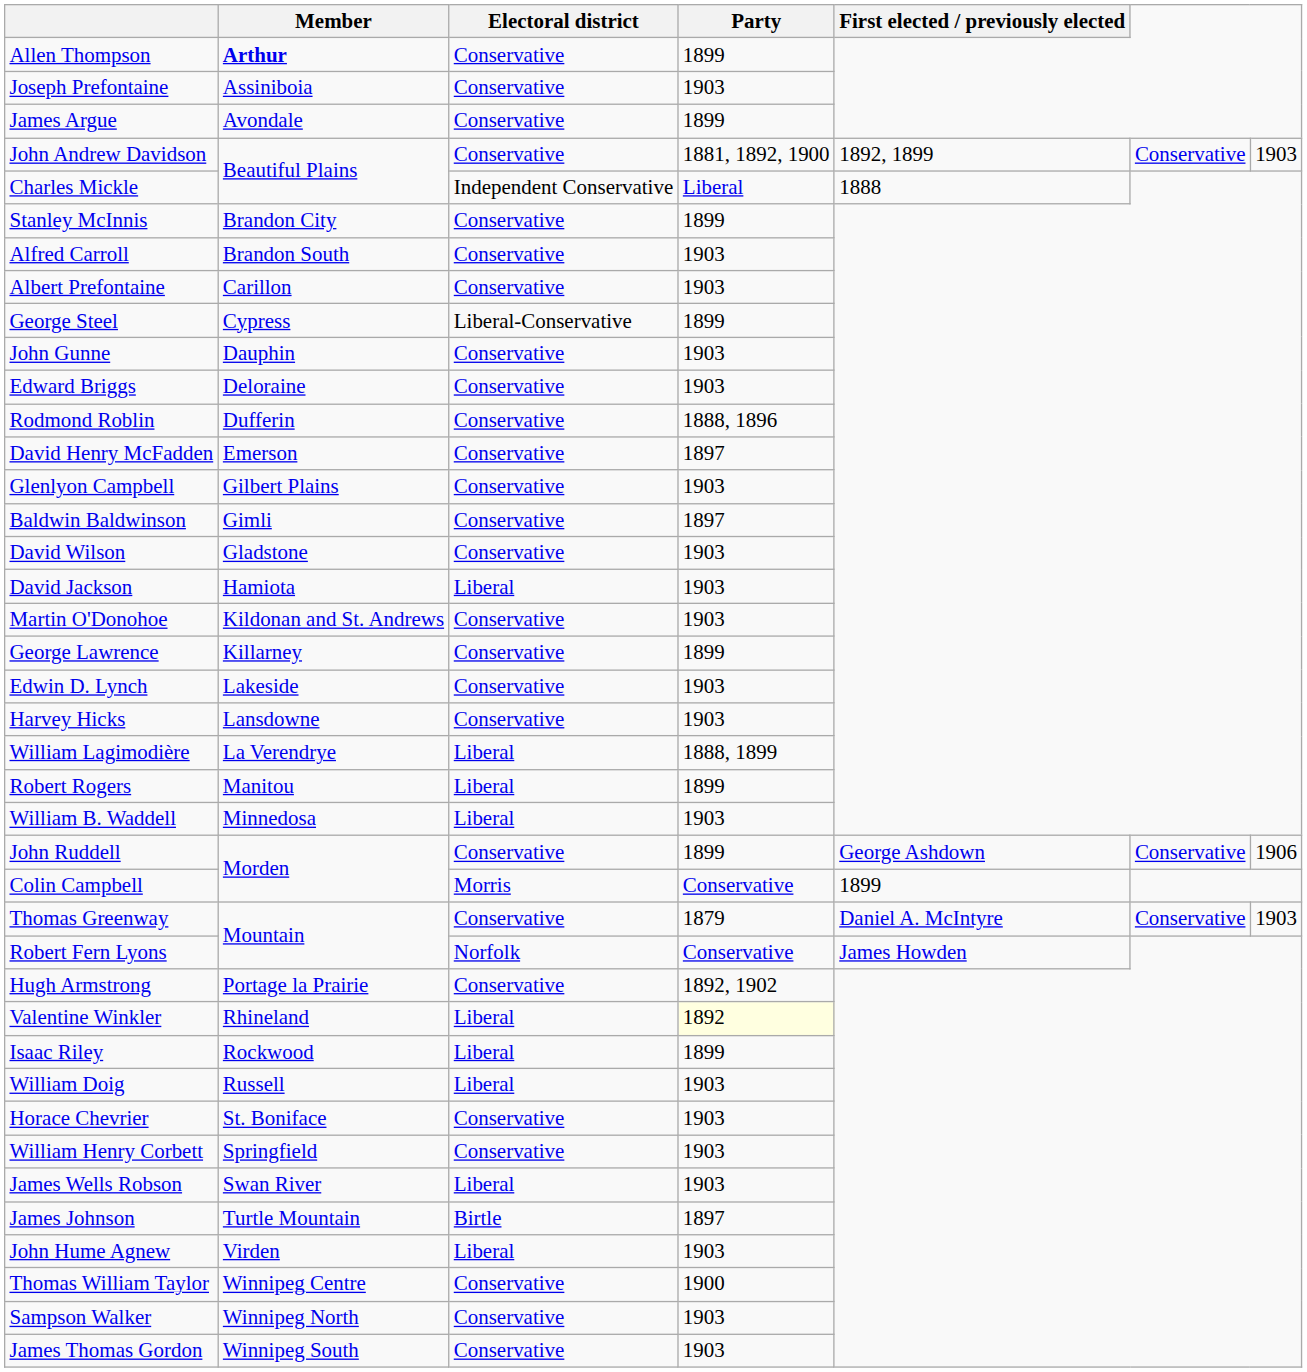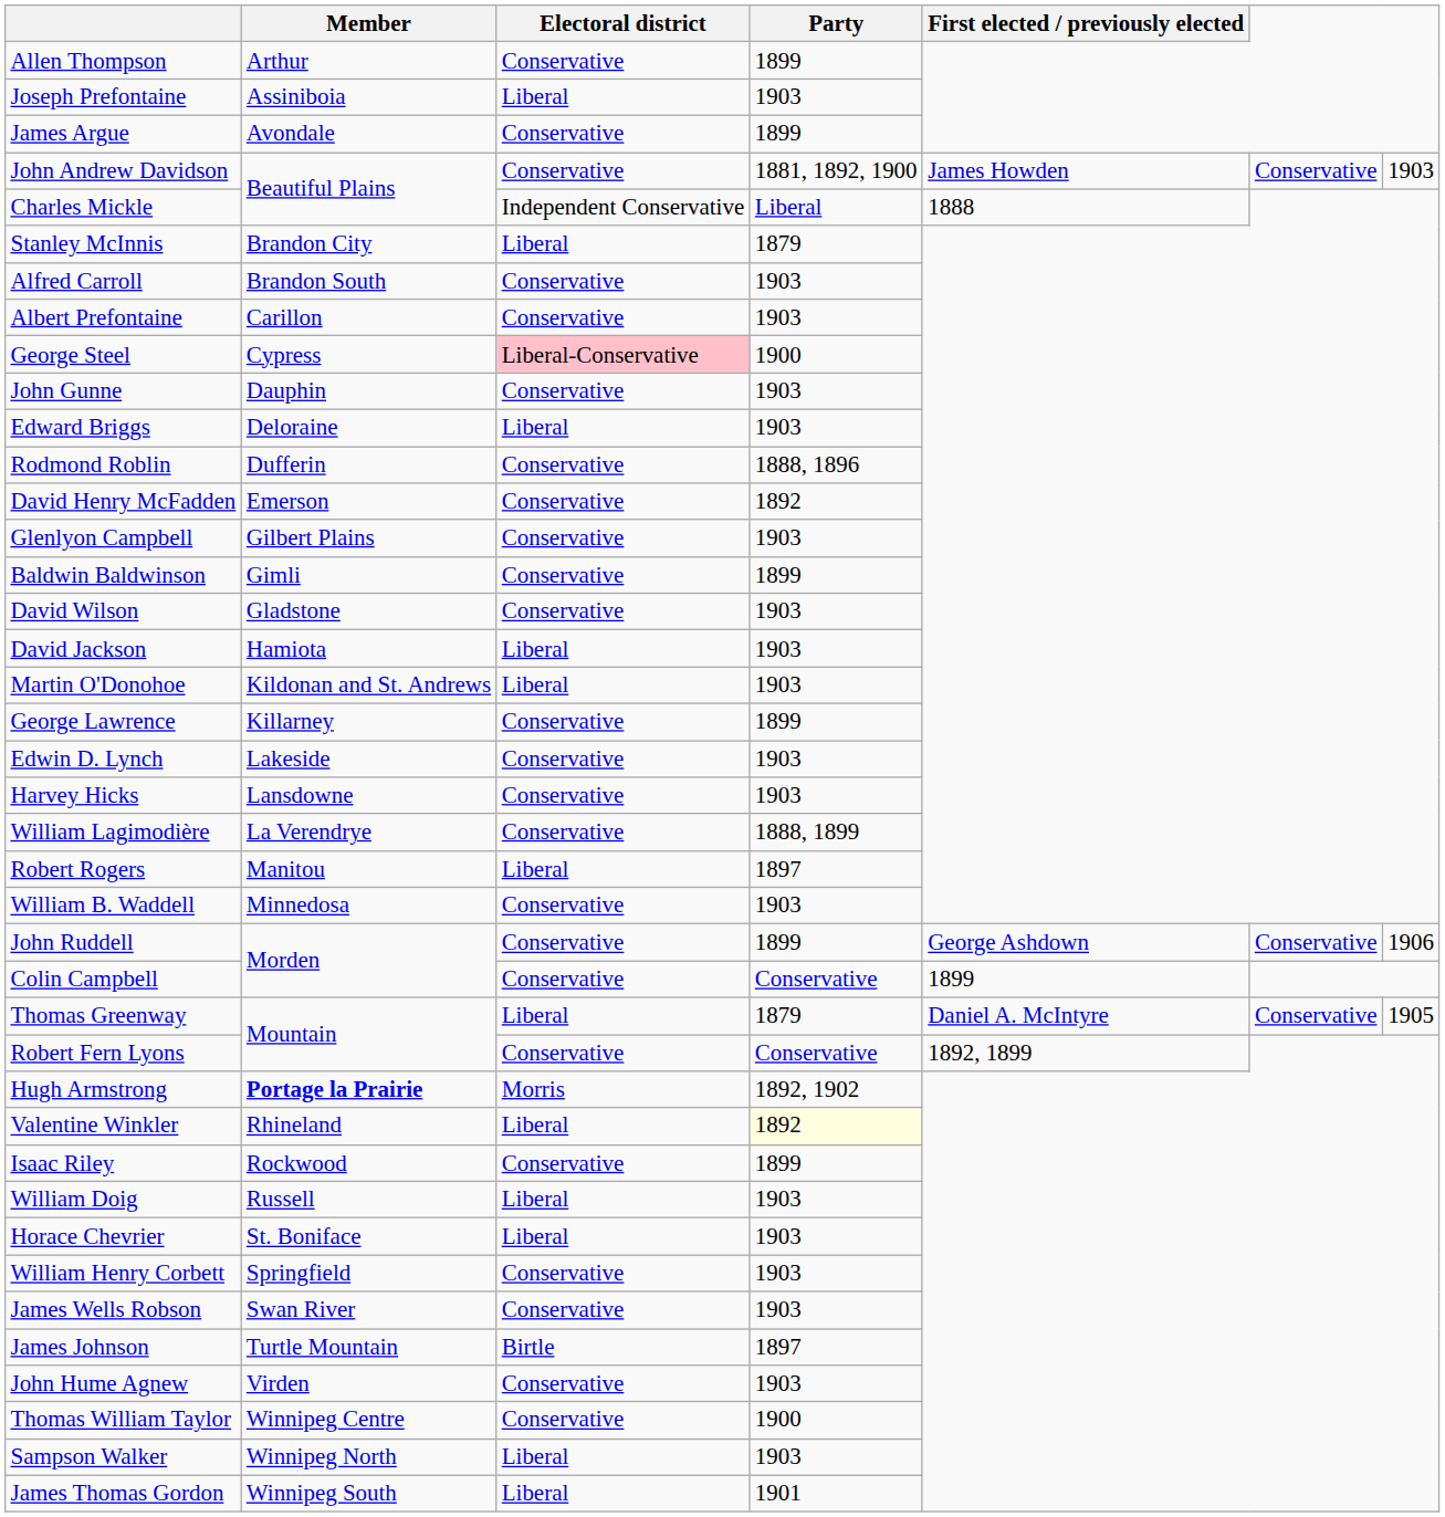 <table class="wikitable sortable">
 <tr>
 <th></th>
 <th>Member</th>
 <th>Electoral district</th>
 <th>Party</th>
 <th>First elected / previously elected</th>
 </tr>
 <tr>
 <td><a href='#'>Allen Thompson</a></td>
-<td><strong><a href='#'>Arthur</a></strong></td>
+<td><a href='#'>Arthur</a></td>
 <td><a href='#'>Conservative</a></td>
 <td>1899</td>
 </tr>
 <tr>
 <td><a href='#'>Joseph Prefontaine</a></td>
 <td><a href='#'>Assiniboia</a></td>
-<td><a href='#'>Conservative</a></td>
+<td><a href='#'>Liberal</a></td>
 <td>1903</td>
 </tr>
 <tr>
 <td><a href='#'>James Argue</a></td>
 <td><a href='#'>Avondale</a></td>
 <td><a href='#'>Conservative</a></td>
 <td>1899</td>
 </tr>
 <tr>
 <td><a href='#'>John Andrew Davidson</a></td>
 <td rowspan=2><a href='#'>Beautiful Plains</a></td>
 <td><a href='#'>Conservative</a></td>
 <td>1881, 1892, 1900<br></td>
-<td>1892, 1899</td>
+<td><a href='#'>James Howden</a></td>
 <td><a href='#'>Conservative</a></td>
 <td>1903</td>
 </tr>
 <tr>
 <td><a href='#'>Charles Mickle</a></td>
 <td>Independent Conservative</td>
 <td><a href='#'>Liberal</a></td>
 <td>1888</td>
 </tr>
 <tr>
 <td><a href='#'>Stanley McInnis</a></td>
 <td><a href='#'>Brandon City</a></td>
-<td><a href='#'>Conservative</a></td>
-<td>1899</td>
+<td><a href='#'>Liberal</a></td>
+<td>1879</td>
 </tr>
 <tr>
 <td><a href='#'>Alfred Carroll</a></td>
 <td><a href='#'>Brandon South</a></td>
 <td><a href='#'>Conservative</a></td>
 <td>1903</td>
 </tr>
 <tr>
 <td><a href='#'>Albert Prefontaine</a></td>
 <td><a href='#'>Carillon</a></td>
 <td><a href='#'>Conservative</a></td>
 <td>1903</td>
 </tr>
 <tr>
 <td><a href='#'>George Steel</a></td>
 <td><a href='#'>Cypress</a></td>
-<td>Liberal-Conservative</td>
-<td>1899</td>
+<td style="background: pink;">Liberal-Conservative</td>
+<td>1900</td>
 </tr>
 <tr>
 <td><a href='#'>John Gunne</a></td>
 <td><a href='#'>Dauphin</a></td>
 <td><a href='#'>Conservative</a></td>
 <td>1903</td>
 </tr>
 <tr>
 <td><a href='#'>Edward Briggs</a></td>
 <td><a href='#'>Deloraine</a></td>
-<td><a href='#'>Conservative</a></td>
+<td><a href='#'>Liberal</a></td>
 <td>1903</td>
 </tr>
 <tr>
 <td><a href='#'>Rodmond Roblin</a></td>
 <td><a href='#'>Dufferin</a></td>
 <td><a href='#'>Conservative</a></td>
 <td>1888, 1896</td>
 </tr>
 <tr>
 <td><a href='#'>David Henry McFadden</a></td>
 <td><a href='#'>Emerson</a></td>
 <td><a href='#'>Conservative</a></td>
-<td>1897</td>
+<td>1892</td>
 </tr>
 <tr>
 <td><a href='#'>Glenlyon Campbell</a></td>
 <td><a href='#'>Gilbert Plains</a></td>
 <td><a href='#'>Conservative</a></td>
 <td>1903</td>
 </tr>
 <tr>
 <td><a href='#'>Baldwin Baldwinson</a></td>
 <td><a href='#'>Gimli</a></td>
 <td><a href='#'>Conservative</a></td>
-<td>1897</td>
+<td>1899</td>
 </tr>
 <tr>
 <td><a href='#'>David Wilson</a></td>
 <td><a href='#'>Gladstone</a></td>
 <td><a href='#'>Conservative</a></td>
 <td>1903</td>
 </tr>
 <tr>
 <td><a href='#'>David Jackson</a></td>
 <td><a href='#'>Hamiota</a></td>
 <td><a href='#'>Liberal</a></td>
 <td>1903</td>
 </tr>
 <tr>
 <td><a href='#'>Martin O'Donohoe</a></td>
 <td><a href='#'>Kildonan and St. Andrews</a></td>
-<td><a href='#'>Conservative</a></td>
+<td><a href='#'>Liberal</a></td>
 <td>1903</td>
 </tr>
 <tr>
 <td><a href='#'>George Lawrence</a></td>
 <td><a href='#'>Killarney</a></td>
 <td><a href='#'>Conservative</a></td>
 <td>1899</td>
 </tr>
 <tr>
 <td><a href='#'>Edwin D. Lynch</a></td>
 <td><a href='#'>Lakeside</a></td>
 <td><a href='#'>Conservative</a></td>
 <td>1903</td>
 </tr>
 <tr>
 <td><a href='#'>Harvey Hicks</a></td>
 <td><a href='#'>Lansdowne</a></td>
 <td><a href='#'>Conservative</a></td>
 <td>1903</td>
 </tr>
 <tr>
 <td><a href='#'>William Lagimodière</a></td>
 <td><a href='#'>La Verendrye</a></td>
-<td><a href='#'>Liberal</a></td>
+<td><a href='#'>Conservative</a></td>
 <td>1888, 1899</td>
 </tr>
 <tr>
 <td><a href='#'>Robert Rogers</a></td>
 <td><a href='#'>Manitou</a></td>
 <td><a href='#'>Liberal</a></td>
-<td>1899</td>
+<td>1897</td>
 </tr>
 <tr>
 <td><a href='#'>William B. Waddell</a></td>
 <td><a href='#'>Minnedosa</a></td>
-<td><a href='#'>Liberal</a></td>
+<td><a href='#'>Conservative</a></td>
 <td>1903</td>
 </tr>
 <tr>
 <td><a href='#'>John Ruddell</a></td>
 <td rowspan=2><a href='#'>Morden</a></td>
 <td><a href='#'>Conservative</a></td>
 <td>1899<br></td>
 <td><a href='#'>George Ashdown</a></td>
 <td><a href='#'>Conservative</a></td>
 <td>1906</td>
 </tr>
 <tr>
 <td><a href='#'>Colin Campbell</a></td>
-<td><a href='#'>Morris</a></td>
+<td><a href='#'>Conservative</a></td>
 <td><a href='#'>Conservative</a></td>
 <td>1899</td>
 </tr>
 <tr>
 <td><a href='#'>Thomas Greenway</a></td>
 <td rowspan=2><a href='#'>Mountain</a></td>
-<td><a href='#'>Conservative</a></td>
+<td><a href='#'>Liberal</a></td>
 <td>1879<br></td>
 <td><a href='#'>Daniel A. McIntyre</a></td>
 <td><a href='#'>Conservative</a></td>
-<td>1903</td>
+<td>1905</td>
 </tr>
 <tr>
 <td><a href='#'>Robert Fern Lyons</a></td>
-<td><a href='#'>Norfolk</a></td>
 <td><a href='#'>Conservative</a></td>
-<td><a href='#'>James Howden</a></td>
+<td><a href='#'>Conservative</a></td>
+<td>1892, 1899</td>
 </tr>
 <tr>
 <td><a href='#'>Hugh Armstrong</a></td>
-<td><a href='#'>Portage la Prairie</a></td>
-<td><a href='#'>Conservative</a></td>
+<td><strong><a href='#'>Portage la Prairie</a></strong></td>
+<td><a href='#'>Morris</a></td>
 <td>1892, 1902</td>
 </tr>
 <tr>
 <td><a href='#'>Valentine Winkler</a></td>
 <td><a href='#'>Rhineland</a></td>
 <td><a href='#'>Liberal</a></td>
 <td style="background: lightyellow;">1892</td>
 </tr>
 <tr>
 <td><a href='#'>Isaac Riley</a></td>
 <td><a href='#'>Rockwood</a></td>
-<td><a href='#'>Liberal</a></td>
+<td><a href='#'>Conservative</a></td>
 <td>1899</td>
 </tr>
 <tr>
 <td><a href='#'>William Doig</a></td>
 <td><a href='#'>Russell</a></td>
 <td><a href='#'>Liberal</a></td>
 <td>1903</td>
 </tr>
 <tr>
 <td><a href='#'>Horace Chevrier</a></td>
 <td><a href='#'>St. Boniface</a></td>
-<td><a href='#'>Conservative</a></td>
+<td><a href='#'>Liberal</a></td>
 <td>1903</td>
 </tr>
 <tr>
 <td><a href='#'>William Henry Corbett</a></td>
 <td><a href='#'>Springfield</a></td>
 <td><a href='#'>Conservative</a></td>
 <td>1903</td>
 </tr>
 <tr>
 <td><a href='#'>James Wells Robson</a></td>
 <td><a href='#'>Swan River</a></td>
-<td><a href='#'>Liberal</a></td>
+<td><a href='#'>Conservative</a></td>
 <td>1903</td>
 </tr>
 <tr>
 <td><a href='#'>James Johnson</a></td>
 <td><a href='#'>Turtle Mountain</a></td>
 <td><a href='#'>Birtle</a></td>
 <td>1897</td>
 </tr>
 <tr>
 <td><a href='#'>John Hume Agnew</a></td>
 <td><a href='#'>Virden</a></td>
-<td><a href='#'>Liberal</a></td>
+<td><a href='#'>Conservative</a></td>
 <td>1903</td>
 </tr>
 <tr>
 <td><a href='#'>Thomas William Taylor</a></td>
 <td><a href='#'>Winnipeg Centre</a></td>
 <td><a href='#'>Conservative</a></td>
 <td>1900</td>
 </tr>
 <tr>
 <td><a href='#'>Sampson Walker</a></td>
 <td><a href='#'>Winnipeg North</a></td>
-<td><a href='#'>Conservative</a></td>
+<td><a href='#'>Liberal</a></td>
 <td>1903</td>
 </tr>
 <tr>
 <td><a href='#'>James Thomas Gordon</a></td>
 <td><a href='#'>Winnipeg South</a></td>
-<td><a href='#'>Conservative</a></td>
-<td>1903</td>
+<td><a href='#'>Liberal</a></td>
+<td>1901</td>
 </tr>
 </table>
